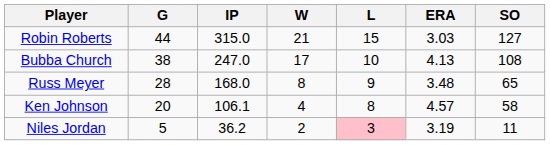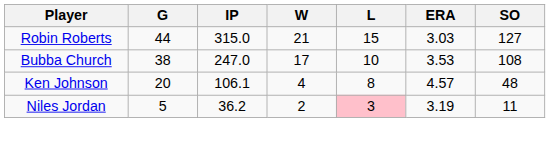 <table class="wikitable sortable">
 <tr>
 <th bgcolor="#DDDDFF" width="16%">Player</th>
 <th bgcolor="#DDDDFF" width="9%">G</th>
 <th bgcolor="#DDDDFF" width="9%">IP</th>
 <th bgcolor="#DDDDFF" width="9%">W</th>
 <th bgcolor="#DDDDFF" width="9%">L</th>
 <th bgcolor="#DDDDFF" width="9%">ERA</th>
 <th bgcolor="#DDDDFF" width="9%">SO</th>
 </tr>
 <tr align="center">
 <td><a href='#'>Robin Roberts</a></td>
 <td>44</td>
 <td>315.0</td>
 <td>21</td>
 <td>15</td>
 <td>3.03</td>
 <td>127</td>
 </tr>
 <tr align="center">
 <td><a href='#'>Bubba Church</a></td>
 <td>38</td>
 <td>247.0</td>
 <td>17</td>
 <td>10</td>
-<td>4.13</td>
+<td>3.53</td>
 <td>108</td>
-</tr>
-<tr align="center">
-<td><a href='#'>Russ Meyer</a></td>
-<td>28</td>
-<td>168.0</td>
-<td>8</td>
-<td>9</td>
-<td>3.48</td>
-<td>65</td>
 </tr>
 <tr align="center">
 <td><a href='#'>Ken Johnson</a></td>
 <td>20</td>
 <td>106.1</td>
 <td>4</td>
 <td>8</td>
 <td>4.57</td>
-<td>58</td>
+<td>48</td>
 </tr>
 <tr align="center">
 <td><a href='#'>Niles Jordan</a></td>
 <td>5</td>
 <td>36.2</td>
 <td>2</td>
 <td style="background: pink;">3</td>
 <td>3.19</td>
 <td>11</td>
 </tr>
 </table>
